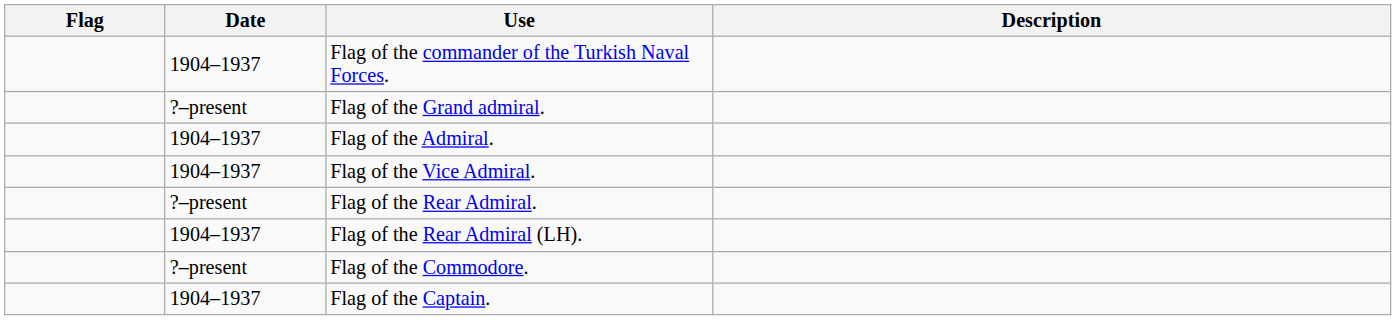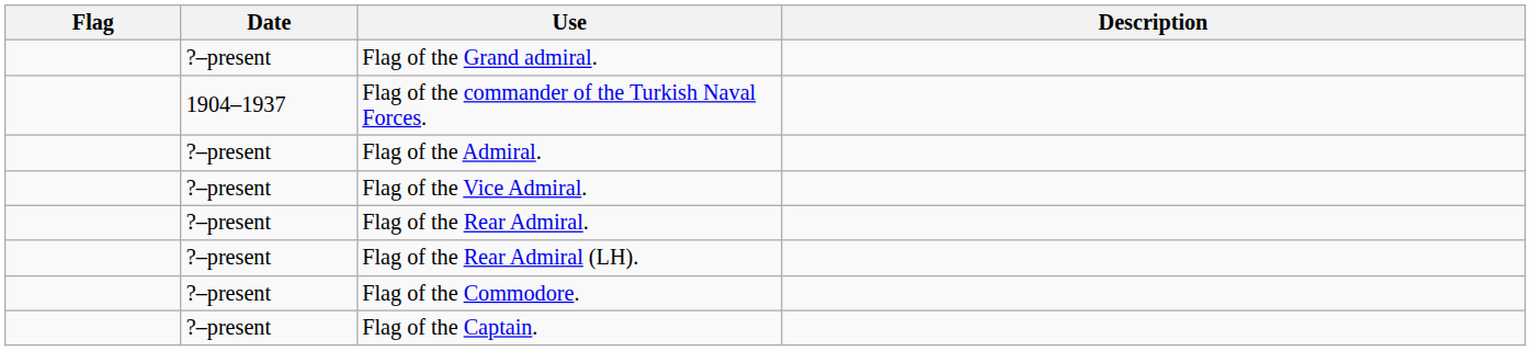 <table class="wikitable">
 <tr>
 <th scope="col" style="width:120px;">Flag</th>
 <th scope="col" style="width:120px;">Date</th>
 <th scope="col" style="width:300px;">Use</th>
 <th scope="col" style="width:530px;">Description</th>
+</tr>
+<tr>
+<td></td>
+<td>?–present</td>
+<td>Flag of the <a href='#'>Grand admiral</a>.</td>
+<td></td>
 </tr>
 <tr>
 <td></td>
 <td>1904–1937</td>
 <td>Flag of the <a href='#'>commander of the Turkish Naval Forces</a>.</td>
 <td></td>
 </tr>
 <tr>
 <td></td>
 <td>?–present</td>
-<td>Flag of the <a href='#'>Grand admiral</a>.</td>
-<td></td>
-</tr>
-<tr>
-<td></td>
-<td>1904–1937</td>
 <td>Flag of the <a href='#'>Admiral</a>.</td>
 <td></td>
 </tr>
 <tr>
 <td></td>
-<td>1904–1937</td>
+<td>?–present</td>
 <td>Flag of the <a href='#'>Vice Admiral</a>.</td>
 <td></td>
 </tr>
 <tr>
 <td></td>
 <td>?–present</td>
 <td>Flag of the <a href='#'>Rear Admiral</a>.</td>
 <td></td>
 </tr>
 <tr>
 <td></td>
-<td>1904–1937</td>
+<td>?–present</td>
 <td>Flag of the <a href='#'>Rear Admiral</a> (LH).</td>
 <td></td>
 </tr>
 <tr>
 <td></td>
 <td>?–present</td>
 <td>Flag of the <a href='#'>Commodore</a>.</td>
 <td></td>
 </tr>
 <tr>
 <td></td>
-<td>1904–1937</td>
+<td>?–present</td>
 <td>Flag of the <a href='#'>Captain</a>.</td>
 <td></td>
 </tr>
 </table>
